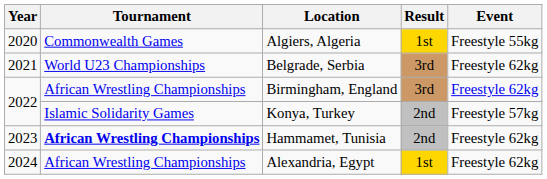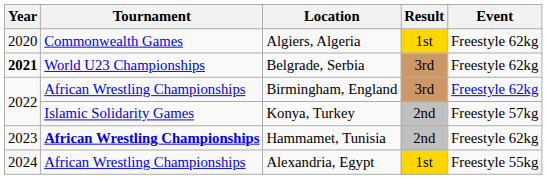 <table class="wikitable" style="font-size:95%;">
 <tr>
 <th>Year</th>
 <th>Tournament</th>
 <th>Location</th>
 <th>Result</th>
 <th>Event</th>
 </tr>
 <tr>
 <td>2020</td>
 <td><a href='#'>Commonwealth Games</a></td>
 <td>Algiers, Algeria</td>
 <td align="center" bgcolor="gold">1st</td>
-<td>Freestyle 55kg</td>
+<td>Freestyle 62kg</td>
 </tr>
 <tr>
-<td>2021</td>
+<td><strong>2021</strong></td>
 <td><a href='#'>World U23 Championships</a></td>
 <td>Belgrade, Serbia</td>
 <td align="center" bgcolor="cc9966">3rd</td>
 <td>Freestyle 62kg</td>
 </tr>
 <tr>
 <td rowspan=2>2022</td>
 <td><a href='#'>African Wrestling Championships</a></td>
 <td>Birmingham, England</td>
 <td align="center" bgcolor="cc9966">3rd</td>
 <td><a href='#'>Freestyle 62kg</a></td>
 </tr>
 <tr>
 <td><a href='#'>Islamic Solidarity Games</a></td>
 <td>Konya, Turkey</td>
 <td align="center" bgcolor="silver">2nd</td>
 <td>Freestyle 57kg</td>
 </tr>
 <tr>
 <td>2023</td>
 <td><strong><a href='#'>African Wrestling Championships</a></strong></td>
 <td>Hammamet, Tunisia</td>
 <td align="center" bgcolor="silver">2nd</td>
 <td>Freestyle 62kg</td>
 </tr>
 <tr>
 <td>2024</td>
 <td><a href='#'>African Wrestling Championships</a></td>
 <td>Alexandria, Egypt</td>
 <td align="center" bgcolor="gold">1st</td>
-<td>Freestyle 62kg</td>
+<td>Freestyle 55kg</td>
 </tr>
 </table>
